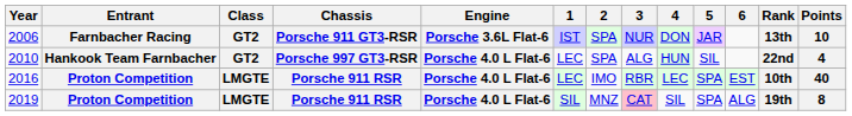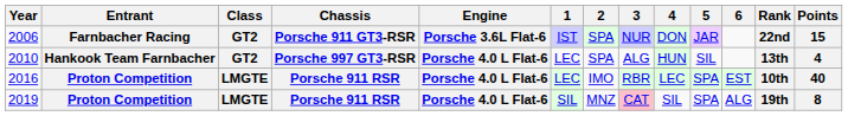 <table class="wikitable" style="text-align:center; font-size:85%">
 <tr>
 <th>Year</th>
 <th>Entrant</th>
 <th>Class</th>
 <th>Chassis</th>
 <th>Engine</th>
 <th>1</th>
 <th>2</th>
 <th>3</th>
 <th>4</th>
 <th>5</th>
 <th>6</th>
 <th>Rank</th>
 <th>Points</th>
 </tr>
 <tr>
 <td><a href='#'>2006</a></td>
 <th nowrap>Farnbacher Racing</th>
 <th>GT2</th>
 <th nowrap><a href='#'>Porsche 911 GT3</a>-RSR</th>
 <th nowrap><a href='#'>Porsche</a> 3.6L Flat-6</th>
 <td style="background:#cfcfff;"><a href='#'>IST</a><br></td>
 <td style="background:#DFFFDF;"><a href='#'>SPA</a><br></td>
 <td style="background:#cfcfff;"><a href='#'>NUR</a><br></td>
 <td style="background:#DFFFDF;"><a href='#'>DON</a><br></td>
 <td style="background:#EFCFFF;"><a href='#'>JAR</a><br></td>
 <td></td>
-<th>13th</th>
-<th>10</th>
+<th>22nd</th>
+<th>15</th>
 </tr>
 <tr>
 <td><a href='#'>2010</a></td>
 <th nowrap>Hankook Team Farnbacher</th>
 <th>GT2</th>
 <th nowrap><a href='#'>Porsche 997 GT3</a>-RSR</th>
 <th nowrap><a href='#'>Porsche</a> 4.0 L Flat-6</th>
 <td style="background:#;"><a href='#'>LEC</a><br></td>
 <td style="background:#;"><a href='#'>SPA</a><br></td>
 <td style="background:#;"><a href='#'>ALG</a><br></td>
 <td style="background:#DFFFDF;"><a href='#'>HUN</a><br></td>
 <td style="background:#;"><a href='#'>SIL</a><br></td>
 <td></td>
-<th>22nd</th>
+<th>13th</th>
 <th>4</th>
 </tr>
 <tr>
 <td><a href='#'>2016</a></td>
 <th nowrap><a href='#'>Proton Competition</a></th>
 <th>LMGTE</th>
 <th nowrap><a href='#'>Porsche 911 RSR</a></th>
 <th nowrap><a href='#'>Porsche</a> 4.0 L Flat-6</th>
 <td style="background:#DFFFDF;"><a href='#'>LEC</a><br></td>
 <td style="background:#;"><a href='#'>IMO</a><br></td>
 <td style="background:#DFFFDF;"><a href='#'>RBR</a><br></td>
 <td style="background:#DFFFDF;"><a href='#'>LEC</a><br></td>
 <td style="background:#DFFFDF;"><a href='#'>SPA</a><br></td>
 <td style="background:#DFFFDF;"><a href='#'>EST</a><br></td>
 <th>10th</th>
 <th>40</th>
 </tr>
 <tr>
 <td><a href='#'>2019</a></td>
 <th nowrap><a href='#'>Proton Competition</a></th>
 <th>LMGTE</th>
 <th nowrap><a href='#'>Porsche 911 RSR</a></th>
 <th nowrap><a href='#'>Porsche</a> 4.0 L Flat-6</th>
 <td style="background:#DFFFDF;"><a href='#'>SIL</a><br></td>
 <td style="background:#;"><a href='#'>MNZ</a><br></td>
 <td style="background: pink;"><a href='#'>CAT</a></td>
 <td style="background:#;"><a href='#'>SIL</a><br></td>
 <td style="background:#;"><a href='#'>SPA</a><br></td>
 <td style="background:#;"><a href='#'>ALG</a><br></td>
 <th>19th</th>
 <th>8</th>
 </tr>
 </table>
